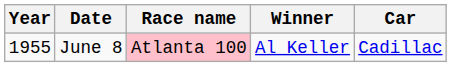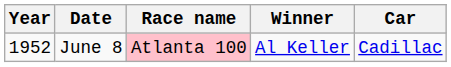 <table class="wikitable">
 <tr>
 <th>Year</th>
 <th>Date</th>
 <th>Race name</th>
 <th>Winner</th>
 <th>Car</th>
 </tr>
 <tr>
-<td>1955</td>
+<td>1952</td>
 <td>June 8</td>
 <td style="background: pink;">Atlanta 100</td>
 <td><a href='#'>Al Keller</a></td>
 <td><a href='#'>Cadillac</a></td>
 </tr>
 </table>
